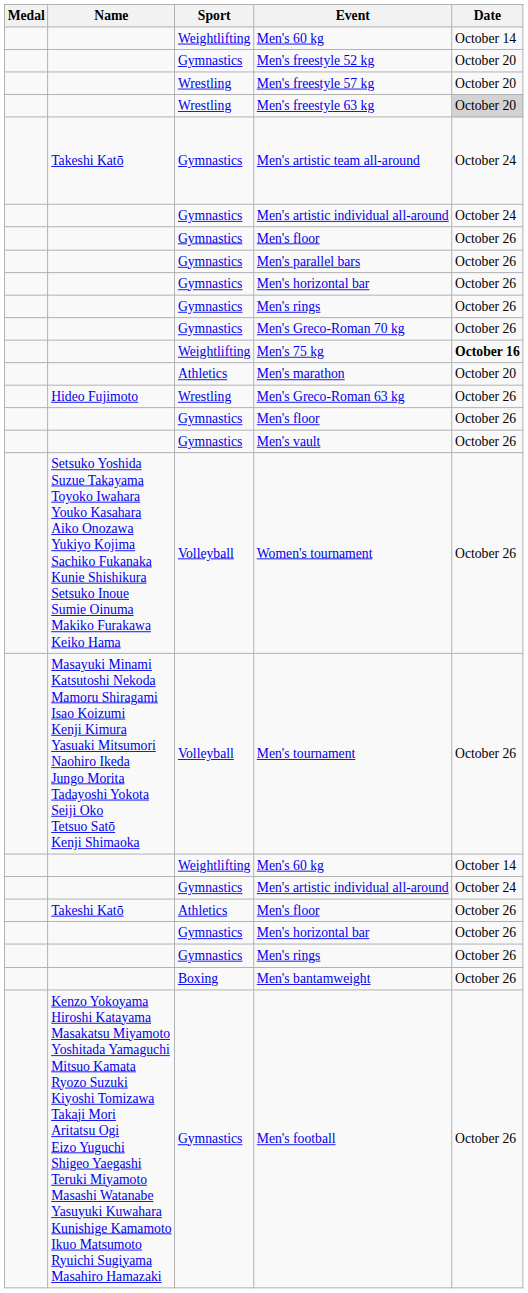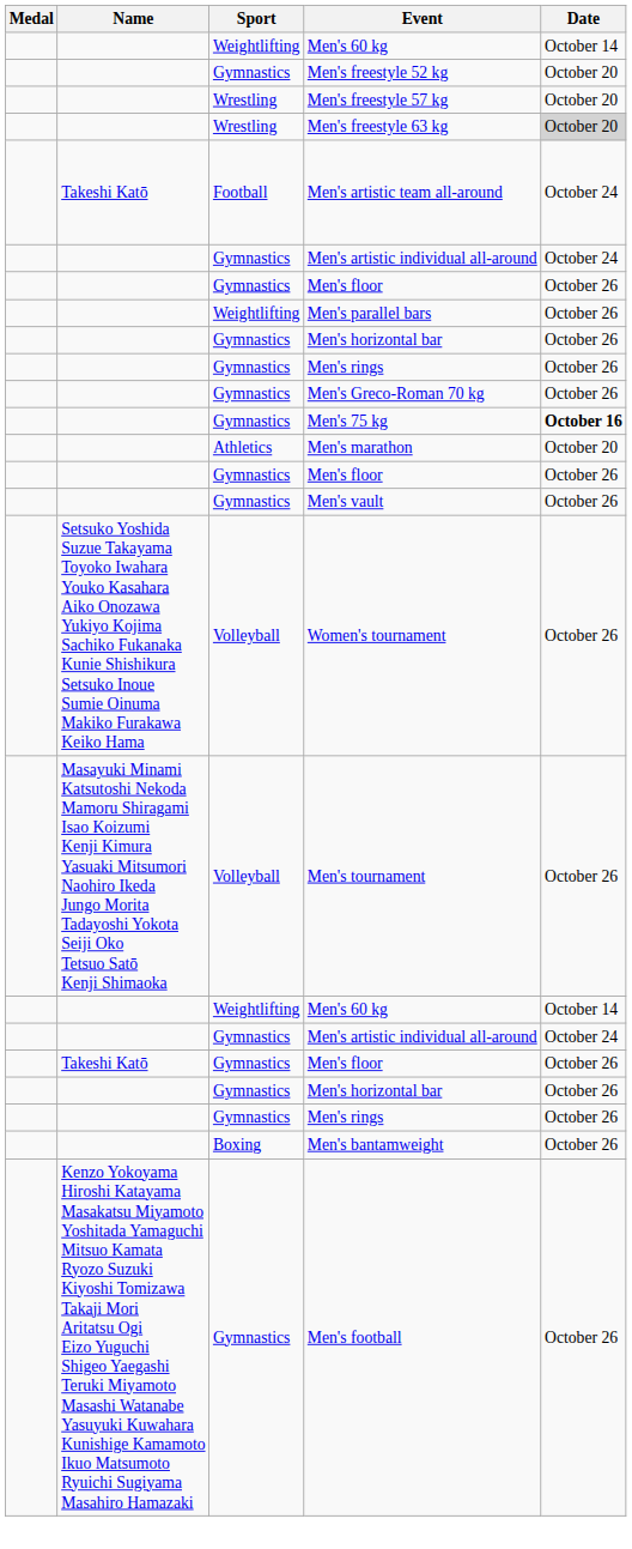 <table class="wikitable sortable" style="font-size:95%">
 <tr>
 <th>Medal</th>
 <th>Name</th>
 <th>Sport</th>
 <th>Event</th>
 <th>Date</th>
 </tr>
 <tr>
 <td></td>
 <td></td>
 <td><a href='#'>Weightlifting</a></td>
 <td><a href='#'>Men's 60 kg</a></td>
 <td>October 14</td>
 </tr>
 <tr>
 <td></td>
 <td></td>
 <td><a href='#'>Gymnastics</a></td>
 <td><a href='#'>Men's freestyle 52 kg</a></td>
 <td>October 20</td>
 </tr>
 <tr>
 <td></td>
 <td></td>
 <td><a href='#'>Wrestling</a></td>
 <td><a href='#'>Men's freestyle 57 kg</a></td>
 <td>October 20</td>
 </tr>
 <tr>
 <td></td>
 <td></td>
 <td><a href='#'>Wrestling</a></td>
 <td><a href='#'>Men's freestyle 63 kg</a></td>
 <td style="background: lightgrey;">October 20</td>
 </tr>
 <tr>
 <td></td>
 <td><br><br><a href='#'>Takeshi Katō</a><br><br><br></td>
-<td><a href='#'>Gymnastics</a></td>
+<td><a href='#'>Football</a></td>
 <td><a href='#'>Men's artistic team all-around</a></td>
 <td>October 24</td>
 </tr>
 <tr>
 <td></td>
 <td></td>
 <td><a href='#'>Gymnastics</a></td>
 <td><a href='#'>Men's artistic individual all-around</a></td>
 <td>October 24</td>
 </tr>
 <tr>
 <td></td>
 <td></td>
 <td><a href='#'>Gymnastics</a></td>
 <td><a href='#'>Men's floor</a></td>
 <td>October 26</td>
 </tr>
 <tr>
 <td></td>
 <td></td>
-<td><a href='#'>Gymnastics</a></td>
+<td><a href='#'>Weightlifting</a></td>
 <td><a href='#'>Men's parallel bars</a></td>
 <td>October 26</td>
 </tr>
 <tr>
 <td></td>
 <td></td>
 <td><a href='#'>Gymnastics</a></td>
 <td><a href='#'>Men's horizontal bar</a></td>
 <td>October 26</td>
 </tr>
 <tr>
 <td></td>
 <td></td>
 <td><a href='#'>Gymnastics</a></td>
 <td><a href='#'>Men's rings</a></td>
 <td>October 26</td>
 </tr>
 <tr>
 <td></td>
 <td></td>
 <td><a href='#'>Gymnastics</a></td>
 <td><a href='#'>Men's Greco-Roman 70 kg</a></td>
 <td>October 26</td>
 </tr>
 <tr>
 <td></td>
 <td></td>
-<td><a href='#'>Weightlifting</a></td>
+<td><a href='#'>Gymnastics</a></td>
 <td><a href='#'>Men's 75 kg</a></td>
 <td><strong>October 16</strong></td>
 </tr>
 <tr>
 <td></td>
 <td></td>
 <td><a href='#'>Athletics</a></td>
 <td><a href='#'>Men's marathon</a></td>
 <td>October 20</td>
-</tr>
-<tr>
-<td></td>
-<td><a href='#'>Hideo Fujimoto</a></td>
-<td><a href='#'>Wrestling</a></td>
-<td><a href='#'>Men's Greco-Roman 63 kg</a></td>
-<td>October 26</td>
 </tr>
 <tr>
 <td></td>
 <td></td>
 <td><a href='#'>Gymnastics</a></td>
 <td><a href='#'>Men's floor</a></td>
 <td>October 26</td>
 </tr>
 <tr>
 <td></td>
 <td></td>
 <td><a href='#'>Gymnastics</a></td>
 <td><a href='#'>Men's vault</a></td>
 <td>October 26</td>
 </tr>
 <tr>
 <td></td>
 <td><a href='#'>Setsuko Yoshida</a><br><a href='#'>Suzue Takayama</a><br><a href='#'>Toyoko Iwahara</a><br><a href='#'>Youko Kasahara</a><br><a href='#'>Aiko Onozawa</a><br><a href='#'>Yukiyo Kojima</a><br><a href='#'>Sachiko Fukanaka</a><br><a href='#'>Kunie Shishikura</a><br><a href='#'>Setsuko Inoue</a><br><a href='#'>Sumie Oinuma</a><br><a href='#'>Makiko Furakawa</a><br><a href='#'>Keiko Hama</a></td>
 <td><a href='#'>Volleyball</a></td>
 <td><a href='#'>Women's tournament</a></td>
 <td>October 26</td>
 </tr>
 <tr>
 <td></td>
 <td><a href='#'>Masayuki Minami</a><br><a href='#'>Katsutoshi Nekoda</a><br><a href='#'>Mamoru Shiragami</a><br><a href='#'>Isao Koizumi</a><br><a href='#'>Kenji Kimura</a><br><a href='#'>Yasuaki Mitsumori</a><br><a href='#'>Naohiro Ikeda</a><br><a href='#'>Jungo Morita</a><br><a href='#'>Tadayoshi Yokota</a><br><a href='#'>Seiji Oko</a><br><a href='#'>Tetsuo Satō</a><br><a href='#'>Kenji Shimaoka</a></td>
 <td><a href='#'>Volleyball</a></td>
 <td><a href='#'>Men's tournament</a></td>
 <td>October 26</td>
 </tr>
 <tr>
 <td></td>
 <td></td>
 <td><a href='#'>Weightlifting</a></td>
 <td><a href='#'>Men's 60 kg</a></td>
 <td>October 14</td>
 </tr>
 <tr>
 <td></td>
 <td></td>
 <td><a href='#'>Gymnastics</a></td>
 <td><a href='#'>Men's artistic individual all-around</a></td>
 <td>October 24</td>
 </tr>
 <tr>
 <td></td>
 <td><a href='#'>Takeshi Katō</a></td>
-<td><a href='#'>Athletics</a></td>
+<td><a href='#'>Gymnastics</a></td>
 <td><a href='#'>Men's floor</a></td>
 <td>October 26</td>
 </tr>
 <tr>
 <td></td>
 <td></td>
 <td><a href='#'>Gymnastics</a></td>
 <td><a href='#'>Men's horizontal bar</a></td>
 <td>October 26</td>
 </tr>
 <tr>
 <td></td>
 <td></td>
 <td><a href='#'>Gymnastics</a></td>
 <td><a href='#'>Men's rings</a></td>
 <td>October 26</td>
 </tr>
 <tr>
 <td></td>
 <td></td>
 <td><a href='#'>Boxing</a></td>
 <td><a href='#'>Men's bantamweight</a></td>
 <td>October 26</td>
 </tr>
 <tr>
 <td></td>
 <td><a href='#'>Kenzo Yokoyama</a><br><a href='#'>Hiroshi Katayama</a><br><a href='#'>Masakatsu Miyamoto</a><br><a href='#'>Yoshitada Yamaguchi</a><br><a href='#'>Mitsuo Kamata</a><br><a href='#'>Ryozo Suzuki</a><br><a href='#'>Kiyoshi Tomizawa</a><br><a href='#'>Takaji Mori</a><br><a href='#'>Aritatsu Ogi</a><br><a href='#'>Eizo Yuguchi</a><br><a href='#'>Shigeo Yaegashi</a><br><a href='#'>Teruki Miyamoto</a><br><a href='#'>Masashi Watanabe</a><br><a href='#'>Yasuyuki Kuwahara</a><br><a href='#'>Kunishige Kamamoto</a><br><a href='#'>Ikuo Matsumoto</a><br><a href='#'>Ryuichi Sugiyama</a><br><a href='#'>Masahiro Hamazaki</a></td>
 <td><a href='#'>Gymnastics</a></td>
 <td><a href='#'>Men's football</a></td>
 <td>October 26</td>
 </tr>
 </table>
